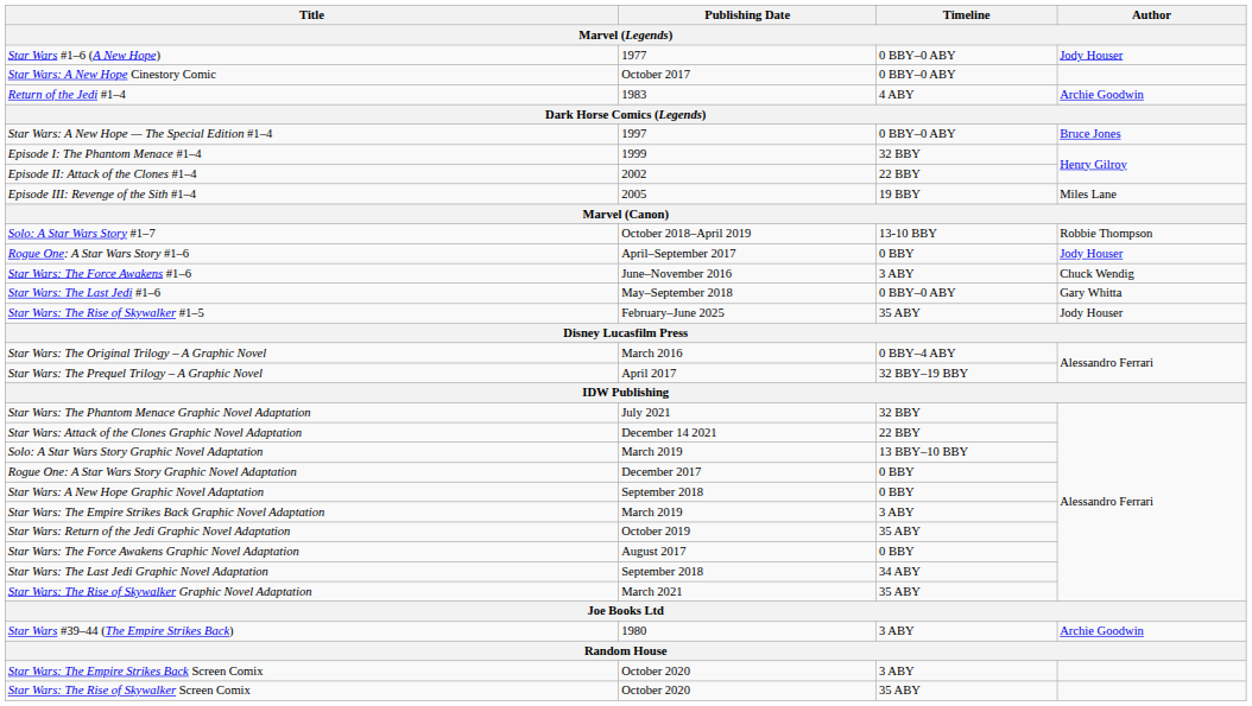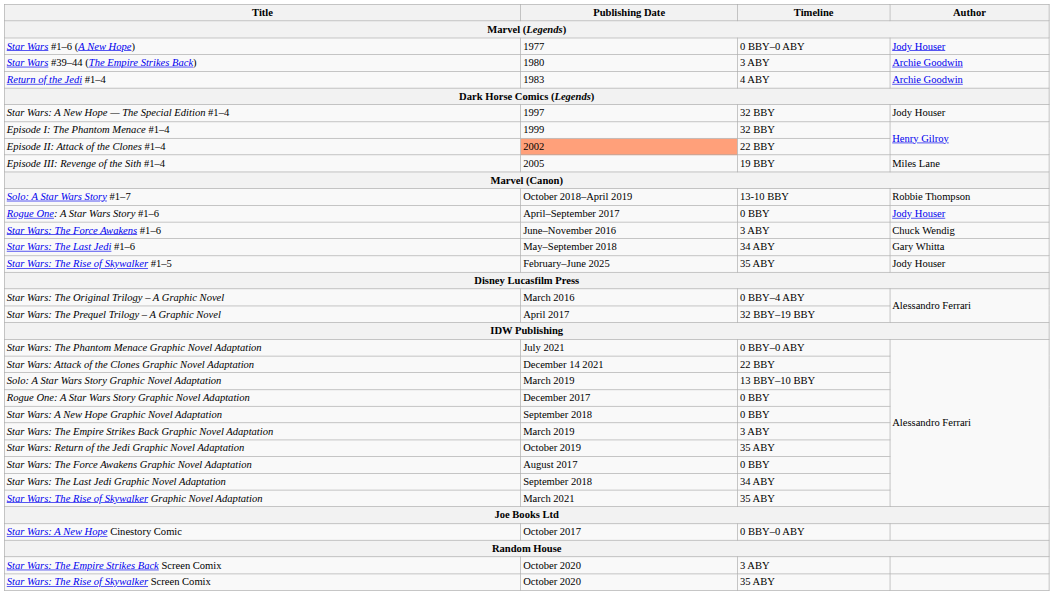 <table class="wikitable" width="100%">
 <tr>
 <th>Title</th>
 <th>Publishing Date</th>
 <th>Timeline</th>
 <th>Author</th>
 </tr>
 <tr>
 <th colspan="4">Marvel (<em>Legends</em>)</th>
 </tr>
 <tr>
 <td><em><a href='#'>Star Wars</a></em> #1–6 (<em><a href='#'>A New Hope</a></em>)</td>
 <td>1977</td>
 <td>0 BBY–0 ABY</td>
 <td><a href='#'>Jody Houser</a></td>
 </tr>
 <tr>
-<td><em><a href='#'>Star Wars: A New Hope</a></em> Cinestory Comic</td>
-<td>October 2017</td>
-<td>0 BBY–0 ABY</td>
-<td></td>
+<td><em><a href='#'>Star Wars</a></em> #39–44 (<em><a href='#'>The Empire Strikes Back</a></em>)</td>
+<td>1980</td>
+<td>3 ABY</td>
+<td><a href='#'>Archie Goodwin</a></td>
 </tr>
 <tr>
 <td><em><a href='#'>Return of the Jedi</a></em> #1–4</td>
 <td>1983</td>
 <td>4 ABY</td>
 <td><a href='#'>Archie Goodwin</a></td>
 </tr>
 <tr>
 <th colspan="4">Dark Horse Comics (<em>Legends</em>)</th>
 </tr>
 <tr>
 <td><em>Star Wars: A New Hope — The Special Edition</em> #1–4</td>
 <td>1997</td>
-<td>0 BBY–0 ABY</td>
-<td><a href='#'>Bruce Jones</a></td>
+<td>32 BBY</td>
+<td>Jody Houser</td>
 </tr>
 <tr>
 <td><em>Episode I: The Phantom Menace</em> #1–4</td>
 <td>1999</td>
 <td>32 BBY</td>
 <td rowspan="2"><a href='#'>Henry Gilroy</a></td>
 </tr>
 <tr>
 <td><em>Episode II: Attack of the Clones</em> #1–4</td>
-<td>2002</td>
+<td style="background: lightsalmon;">2002</td>
 <td>22 BBY</td>
 </tr>
 <tr>
 <td><em>Episode III: Revenge of the Sith</em> #1–4</td>
 <td>2005</td>
 <td>19 BBY</td>
 <td>Miles Lane</td>
 </tr>
 <tr>
 <th colspan="4">Marvel (Canon)</th>
 </tr>
 <tr>
 <td><em><a href='#'>Solo: A Star Wars Story</a></em> #1–7</td>
 <td>October 2018–April 2019</td>
 <td>13-10 BBY</td>
 <td>Robbie Thompson</td>
 </tr>
 <tr>
 <td><em><a href='#'>Rogue One</a>: A Star Wars Story</em> #1–6</td>
 <td>April–September 2017</td>
 <td>0 BBY</td>
 <td><a href='#'>Jody Houser</a></td>
 </tr>
 <tr>
 <td><em><a href='#'>Star Wars: The Force Awakens</a></em> #1–6</td>
 <td>June–November 2016</td>
 <td>3 ABY</td>
 <td>Chuck Wendig</td>
 </tr>
 <tr>
 <td><em><a href='#'>Star Wars: The Last Jedi</a></em> #1–6</td>
 <td>May–September 2018</td>
-<td>0 BBY–0 ABY</td>
+<td>34 ABY</td>
 <td>Gary Whitta</td>
 </tr>
 <tr>
 <td><em><a href='#'>Star Wars: The Rise of Skywalker</a></em> #1–5</td>
 <td>February–June 2025</td>
 <td>35 ABY</td>
 <td>Jody Houser</td>
 </tr>
 <tr>
 <th colspan="4">Disney Lucasfilm Press</th>
 </tr>
 <tr>
 <td><em>Star Wars: The Original Trilogy – A Graphic Novel</em></td>
 <td>March 2016</td>
 <td>0 BBY–4 ABY</td>
 <td rowspan="2">Alessandro Ferrari</td>
 </tr>
 <tr>
 <td><em>Star Wars: The Prequel Trilogy – A Graphic Novel</em></td>
 <td>April 2017</td>
 <td>32 BBY–19 BBY</td>
 </tr>
 <tr>
 <th colspan="4">IDW Publishing</th>
 </tr>
 <tr>
 <td><em>Star Wars: The Phantom Menace Graphic Novel Adaptation</em></td>
 <td>July 2021</td>
-<td>32 BBY</td>
+<td>0 BBY–0 ABY</td>
 <td rowspan="10">Alessandro Ferrari</td>
 </tr>
 <tr>
 <td><em>Star Wars: Attack of the Clones Graphic Novel Adaptation</em></td>
 <td>December 14 2021</td>
 <td>22 BBY</td>
 </tr>
 <tr>
 <td><em>Solo: A Star Wars Story Graphic Novel Adaptation</em></td>
 <td>March 2019</td>
 <td>13 BBY–10 BBY</td>
 </tr>
 <tr>
 <td><em>Rogue One: A Star Wars Story Graphic Novel Adaptation</em></td>
 <td>December 2017</td>
 <td>0 BBY</td>
 </tr>
 <tr>
 <td><em>Star Wars: A New Hope Graphic Novel Adaptation</em></td>
 <td>September 2018</td>
 <td>0 BBY</td>
 </tr>
 <tr>
 <td><em>Star Wars: The Empire Strikes Back Graphic Novel Adaptation</em></td>
 <td>March 2019</td>
 <td>3 ABY</td>
 </tr>
 <tr>
 <td><em>Star Wars: Return of the Jedi Graphic Novel Adaptation</em></td>
 <td>October 2019</td>
 <td>35 ABY</td>
 </tr>
 <tr>
 <td><em>Star Wars: The Force Awakens Graphic Novel Adaptation</em></td>
 <td>August 2017</td>
 <td>0 BBY</td>
 </tr>
 <tr>
 <td><em>Star Wars: The Last Jedi Graphic Novel Adaptation</em></td>
 <td>September 2018</td>
 <td>34 ABY</td>
 </tr>
 <tr>
 <td><em><a href='#'>Star Wars: The Rise of Skywalker</a> Graphic Novel Adaptation</em></td>
 <td>March 2021</td>
 <td>35 ABY</td>
 </tr>
 <tr>
 <th colspan="4">Joe Books Ltd</th>
 </tr>
 <tr>
-<td><em><a href='#'>Star Wars</a></em> #39–44 (<em><a href='#'>The Empire Strikes Back</a></em>)</td>
-<td>1980</td>
-<td>3 ABY</td>
-<td><a href='#'>Archie Goodwin</a></td>
+<td><em><a href='#'>Star Wars: A New Hope</a></em> Cinestory Comic</td>
+<td>October 2017</td>
+<td>0 BBY–0 ABY</td>
+<td></td>
 </tr>
 <tr>
 <th colspan="4">Random House</th>
 </tr>
 <tr>
 <td><em><a href='#'>Star Wars: The Empire Strikes Back</a></em> Screen Comix</td>
 <td>October 2020</td>
 <td>3 ABY</td>
 <td></td>
 </tr>
 <tr>
 <td><em><a href='#'>Star Wars: The Rise of Skywalker</a></em> Screen Comix</td>
 <td>October 2020</td>
 <td>35 ABY</td>
 <td></td>
 </tr>
 </table>
